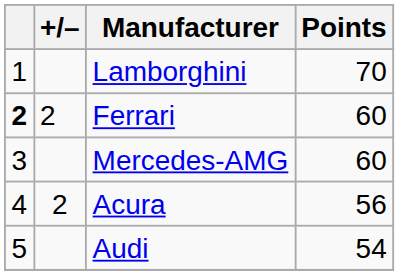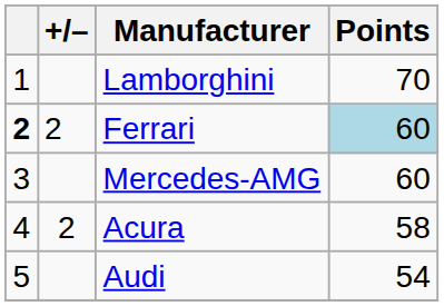 <table class="wikitable" style="font-size: 95%;">
 <tr>
 <th scope="col"></th>
 <th scope="col">+/–</th>
 <th scope="col">Manufacturer</th>
 <th scope="col">Points</th>
 </tr>
 <tr>
 <td align=center>1</td>
 <td align="left"></td>
 <td> <a href='#'>Lamborghini</a></td>
 <td align=right>70</td>
 </tr>
 <tr>
 <td align=center><strong>2</strong></td>
 <td align="left"> 2</td>
 <td> <a href='#'>Ferrari</a></td>
-<td align=right>60</td>
+<td align=right style="background: lightblue;">60</td>
 </tr>
 <tr>
 <td align=center>3</td>
 <td align="left"></td>
 <td> <a href='#'>Mercedes-AMG</a></td>
 <td align=right>60</td>
 </tr>
 <tr>
 <td align=center>4</td>
 <td align=center> 2</td>
 <td> <a href='#'>Acura</a></td>
-<td align=right>56</td>
+<td align=right>58</td>
 </tr>
 <tr>
 <td align=center>5</td>
 <td align="left"></td>
 <td> <a href='#'>Audi</a></td>
 <td align=right>54</td>
 </tr>
 <tr>
 </tr>
 </table>
